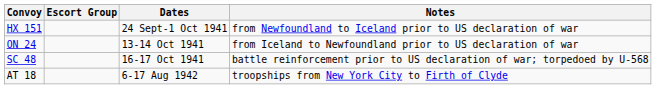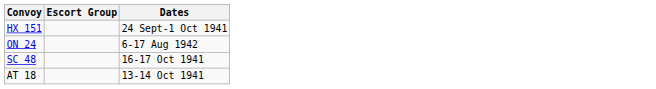 <table class="wikitable">
 <tr>
 <th>Convoy</th>
 <th>Escort Group</th>
 <th>Dates</th>
-<th>Notes</th>
 </tr>
 <tr>
 <td><a href='#'>HX 151</a></td>
 <td></td>
 <td>24 Sept-1 Oct 1941</td>
-<td>from <a href='#'>Newfoundland</a> to <a href='#'>Iceland</a> prior to US declaration of war</td>
 </tr>
 <tr>
 <td><a href='#'>ON 24</a></td>
 <td></td>
-<td>13-14 Oct 1941</td>
-<td>from Iceland to Newfoundland prior to US declaration of war</td>
+<td>6-17 Aug 1942</td>
 </tr>
 <tr>
 <td><a href='#'>SC 48</a></td>
 <td></td>
 <td>16-17 Oct 1941</td>
-<td>battle reinforcement prior to US declaration of war; torpedoed by U-568</td>
 </tr>
 <tr>
 <td>AT 18</td>
 <td></td>
-<td>6-17 Aug 1942</td>
-<td>troopships from <a href='#'>New York City</a> to <a href='#'>Firth of Clyde</a></td>
+<td>13-14 Oct 1941</td>
 </tr>
 </table>
